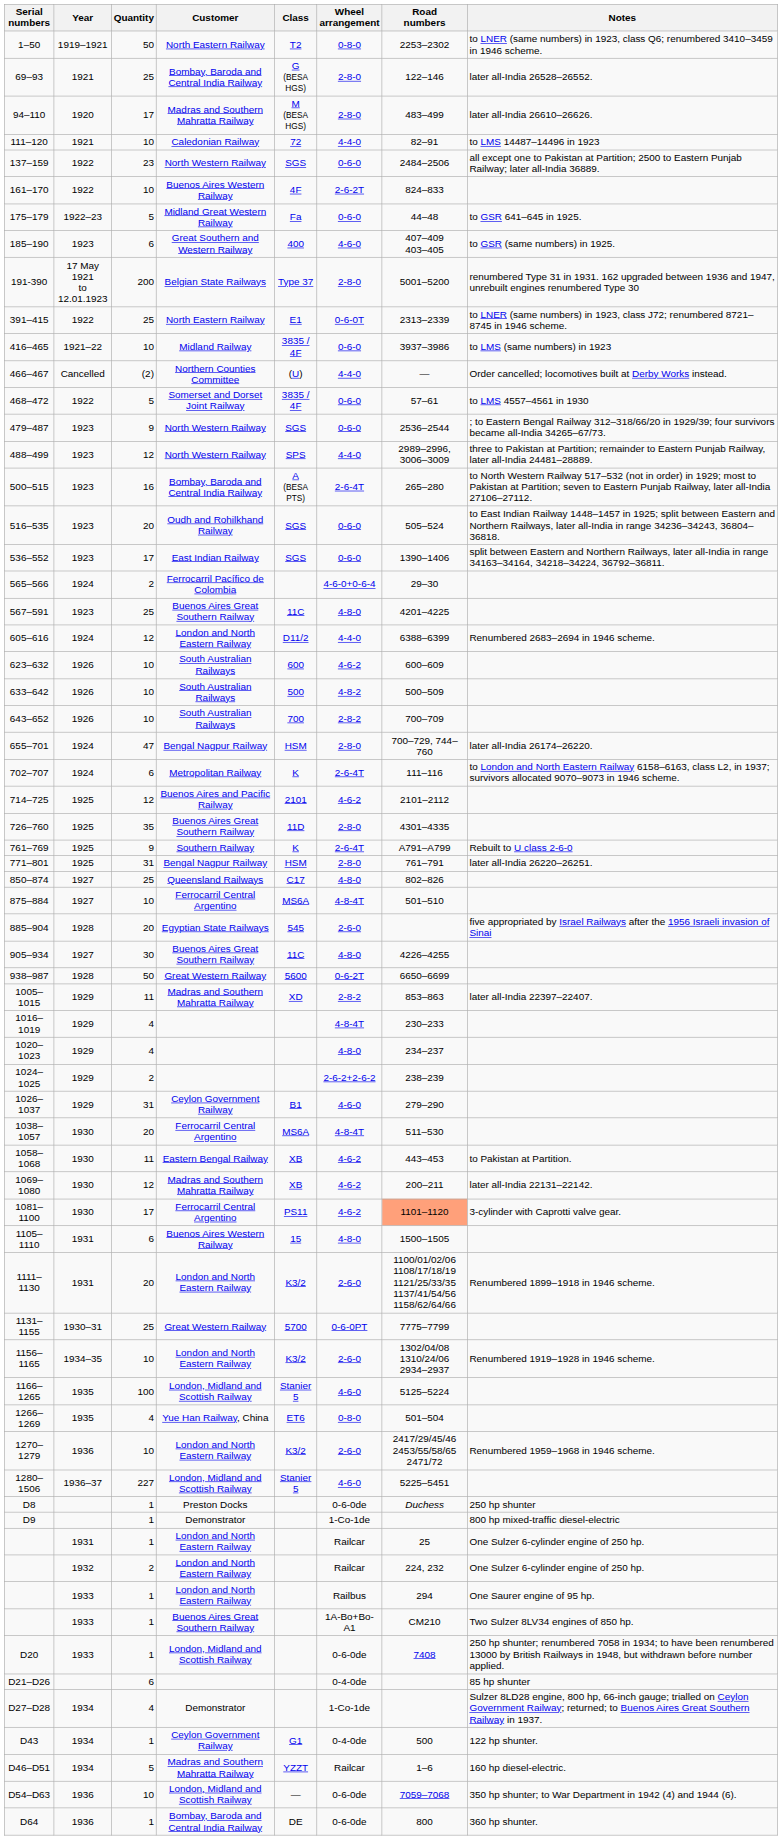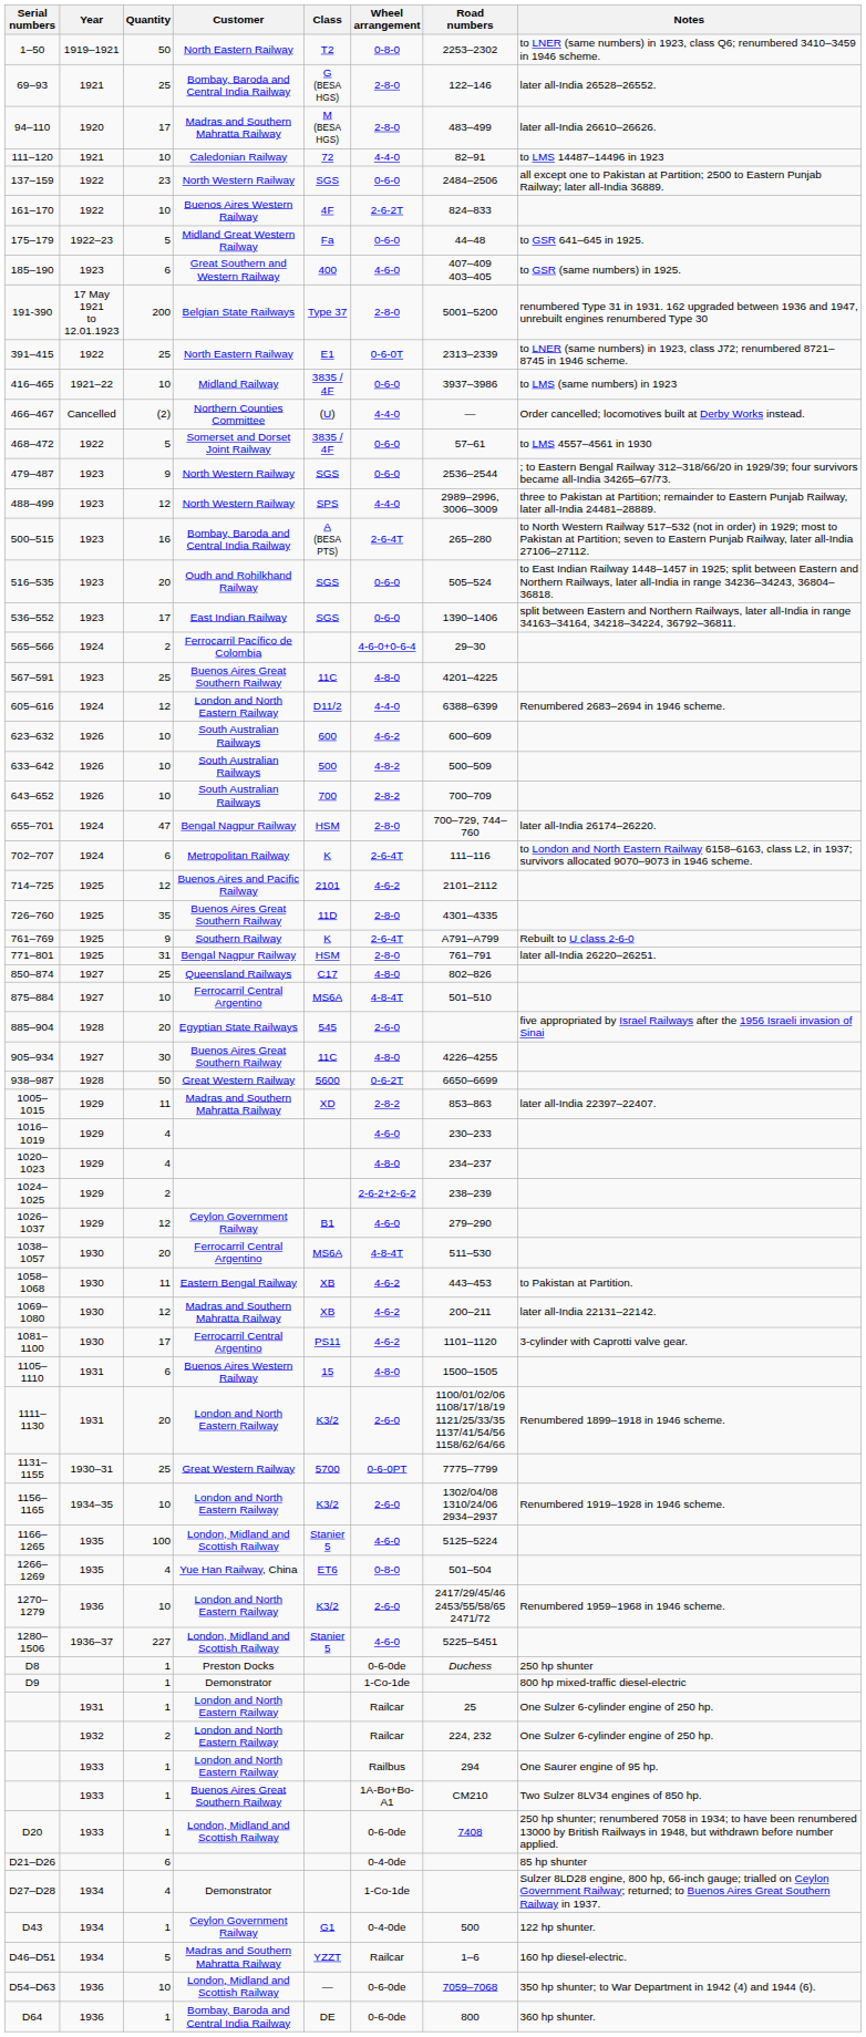 <table class="wikitable" style="text-align:center">
 <tr>
 <th>Serial<br>numbers</th>
 <th>Year</th>
 <th>Quantity</th>
 <th>Customer</th>
 <th>Class</th>
 <th>Wheel<br>arrangement</th>
 <th>Road<br>numbers</th>
 <th>Notes</th>
 </tr>
 <tr>
 <td>1–50</td>
 <td>1919–1921</td>
 <td align=right>50</td>
 <td><a href='#'>North Eastern Railway</a></td>
 <td><a href='#'>T2</a></td>
 <td><a href='#'>0-8-0</a></td>
 <td>2253–2302</td>
 <td align=left>to <a href='#'>LNER</a> (same numbers) in 1923, class Q6; renumbered 3410–3459 in 1946 scheme.</td>
 </tr>
 <tr>
 <td>69–93</td>
 <td>1921</td>
 <td align=right>25</td>
 <td><a href='#'>Bombay, Baroda and Central India Railway</a></td>
 <td><a href='#'>G</a><br><small>(BESA HGS)</small></td>
 <td><a href='#'>2-8-0</a></td>
 <td>122–146</td>
 <td align=left>later all-India 26528–26552.</td>
 </tr>
 <tr>
 <td>94–110</td>
 <td>1920</td>
 <td align=right>17</td>
 <td><a href='#'>Madras and Southern Mahratta Railway</a></td>
 <td><a href='#'>M</a><br><small>(BESA HGS)</small></td>
 <td><a href='#'>2-8-0</a></td>
 <td>483–499</td>
 <td align=left>later all-India 26610–26626.</td>
 </tr>
 <tr>
 <td>111–120</td>
 <td>1921</td>
 <td align=right>10</td>
 <td><a href='#'>Caledonian Railway</a></td>
 <td><a href='#'>72</a></td>
 <td><a href='#'>4-4-0</a></td>
 <td>82–91</td>
 <td align=left>to <a href='#'>LMS</a> 14487–14496 in 1923</td>
 </tr>
 <tr>
 <td>137–159</td>
 <td>1922</td>
 <td align=right>23</td>
 <td><a href='#'>North Western Railway</a></td>
 <td><a href='#'>SGS</a></td>
 <td><a href='#'>0-6-0</a></td>
 <td>2484–2506</td>
 <td align=left> all except one to Pakistan at Partition; 2500 to Eastern Punjab Railway; later all-India 36889.</td>
 </tr>
 <tr>
 <td>161–170</td>
 <td>1922</td>
 <td align=right>10</td>
 <td><a href='#'>Buenos Aires Western Railway</a></td>
 <td><a href='#'>4F</a></td>
 <td><a href='#'>2-6-2T</a></td>
 <td>824–833</td>
 <td align=left></td>
 </tr>
 <tr>
 <td>175–179</td>
 <td>1922–23</td>
 <td align=right>5</td>
 <td><a href='#'>Midland Great Western Railway</a></td>
 <td><a href='#'>Fa</a></td>
 <td><a href='#'>0-6-0</a></td>
 <td>44–48</td>
 <td align=left>to <a href='#'>GSR</a> 641–645 in 1925.</td>
 </tr>
 <tr>
 <td>185–190</td>
 <td>1923</td>
 <td align=right>6</td>
 <td><a href='#'>Great Southern and Western Railway</a></td>
 <td><a href='#'>400</a></td>
 <td><a href='#'>4-6-0</a></td>
 <td>407–409<br>403–405</td>
 <td align=left>to <a href='#'>GSR</a> (same numbers) in 1925.</td>
 </tr>
 <tr>
 <td>191-390</td>
 <td>17 May 1921<br>to<br>12.01.1923</td>
 <td align=right>200</td>
 <td><a href='#'>Belgian State Railways</a></td>
 <td><a href='#'>Type 37</a></td>
 <td><a href='#'>2-8-0</a></td>
 <td>5001–5200</td>
 <td align=left>renumbered Type 31 in 1931. 162 upgraded between 1936 and 1947, unrebuilt engines renumbered Type 30</td>
 </tr>
 <tr>
 <td>391–415</td>
 <td>1922</td>
 <td align=right>25</td>
 <td><a href='#'>North Eastern Railway</a></td>
 <td><a href='#'>E1</a></td>
 <td><a href='#'>0-6-0T</a></td>
 <td>2313–2339</td>
 <td align=left>to <a href='#'>LNER</a> (same numbers) in 1923, class J72; renumbered 8721–8745 in 1946 scheme.</td>
 </tr>
 <tr>
 <td>416–465</td>
 <td>1921–22</td>
 <td align=right>10</td>
 <td><a href='#'>Midland Railway</a></td>
 <td><a href='#'>3835 / 4F</a></td>
 <td><a href='#'>0-6-0</a></td>
 <td>3937–3986</td>
 <td align=left>to <a href='#'>LMS</a> (same numbers) in 1923</td>
 </tr>
 <tr>
 <td>466–467</td>
 <td>Cancelled</td>
 <td align=right>(2)</td>
 <td><a href='#'>Northern Counties Committee</a></td>
 <td>(<a href='#'>U</a>)</td>
 <td><a href='#'>4-4-0</a></td>
 <td>—</td>
 <td align=left>Order cancelled; locomotives built at <a href='#'>Derby Works</a> instead.</td>
 </tr>
 <tr>
 <td>468–472</td>
 <td>1922</td>
 <td align=right>5</td>
 <td><a href='#'>Somerset and Dorset Joint Railway</a></td>
 <td><a href='#'>3835 / 4F</a></td>
 <td><a href='#'>0-6-0</a></td>
 <td>57–61</td>
 <td align=left>to <a href='#'>LMS</a> 4557–4561 in 1930</td>
 </tr>
 <tr>
 <td>479–487</td>
 <td>1923</td>
 <td align=right>9</td>
 <td><a href='#'>North Western Railway</a></td>
 <td><a href='#'>SGS</a></td>
 <td><a href='#'>0-6-0</a></td>
 <td>2536–2544</td>
 <td align=left>; to Eastern Bengal Railway 312–318/66/20 in 1929/39; four survivors became all-India 34265–67/73.</td>
 </tr>
 <tr>
 <td>488–499</td>
 <td>1923</td>
 <td align=right>12</td>
 <td><a href='#'>North Western Railway</a></td>
 <td><a href='#'>SPS</a></td>
 <td><a href='#'>4-4-0</a></td>
 <td>2989–2996, 3006–3009</td>
 <td align=left>three to Pakistan at Partition; remainder to Eastern Punjab Railway, later all-India 24481–28889.</td>
 </tr>
 <tr>
 <td>500–515</td>
 <td>1923</td>
 <td align=right>16</td>
 <td><a href='#'>Bombay, Baroda and Central India Railway</a></td>
 <td><a href='#'>A</a><br><small>(BESA PTS)</small></td>
 <td><a href='#'>2-6-4T</a></td>
 <td>265–280</td>
 <td align=left> to North Western Railway 517–532 (not in order) in 1929; most to Pakistan at Partition; seven to Eastern Punjab Railway, later all-India 27106–27112.</td>
 </tr>
 <tr>
 <td>516–535</td>
 <td>1923</td>
 <td align=right>20</td>
 <td><a href='#'>Oudh and Rohilkhand Railway</a></td>
 <td><a href='#'>SGS</a></td>
 <td><a href='#'>0-6-0</a></td>
 <td>505–524</td>
 <td align=left> to East Indian Railway 1448–1457 in 1925; split between Eastern and Northern Railways, later all-India in range 34236–34243, 36804–36818.</td>
 </tr>
 <tr>
 <td>536–552</td>
 <td>1923</td>
 <td align=right>17</td>
 <td><a href='#'>East Indian Railway</a></td>
 <td><a href='#'>SGS</a></td>
 <td><a href='#'>0-6-0</a></td>
 <td>1390–1406</td>
 <td align=left> split between Eastern and Northern Railways, later all-India in range 34163–34164, 34218–34224, 36792–36811.</td>
 </tr>
 <tr>
 <td>565–566</td>
 <td>1924</td>
 <td align=right>2</td>
 <td><a href='#'>Ferrocarril Pacífico de Colombia</a></td>
 <td></td>
 <td><a href='#'>4-6-0+0-6-4</a></td>
 <td>29–30</td>
 <td align=left></td>
 </tr>
 <tr>
 <td>567–591</td>
 <td>1923</td>
 <td align=right>25</td>
 <td><a href='#'>Buenos Aires Great Southern Railway</a></td>
 <td><a href='#'>11C</a></td>
 <td><a href='#'>4-8-0</a></td>
 <td>4201–4225</td>
 <td align=left></td>
 </tr>
 <tr>
 <td>605–616</td>
 <td>1924</td>
 <td align=right>12</td>
 <td><a href='#'>London and North Eastern Railway</a></td>
 <td><a href='#'>D11/2</a></td>
 <td><a href='#'>4-4-0</a></td>
 <td>6388–6399</td>
 <td align=left>Renumbered 2683–2694 in 1946 scheme.</td>
 </tr>
 <tr>
 <td>623–632</td>
 <td>1926</td>
 <td align=right>10</td>
 <td><a href='#'>South Australian Railways</a></td>
 <td><a href='#'>600</a></td>
 <td><a href='#'>4-6-2</a></td>
 <td>600–609</td>
 <td align=left></td>
 </tr>
 <tr>
 <td>633–642</td>
 <td>1926</td>
 <td align=right>10</td>
 <td><a href='#'>South Australian Railways</a></td>
 <td><a href='#'>500</a></td>
 <td><a href='#'>4-8-2</a></td>
 <td>500–509</td>
 <td align=left></td>
 </tr>
 <tr>
 <td>643–652</td>
 <td>1926</td>
 <td align=right>10</td>
 <td><a href='#'>South Australian Railways</a></td>
 <td><a href='#'>700</a></td>
 <td><a href='#'>2-8-2</a></td>
 <td>700–709</td>
 <td align=left></td>
 </tr>
 <tr>
 <td>655–701</td>
 <td>1924</td>
 <td align=right>47</td>
 <td><a href='#'>Bengal Nagpur Railway</a></td>
 <td><a href='#'>HSM</a></td>
 <td><a href='#'>2-8-0</a></td>
 <td>700–729, 744–760</td>
 <td align=left>later all-India 26174–26220.</td>
 </tr>
 <tr>
 <td>702–707</td>
 <td>1924</td>
 <td align=right>6</td>
 <td><a href='#'>Metropolitan Railway</a></td>
 <td><a href='#'>K</a></td>
 <td><a href='#'>2-6-4T</a></td>
 <td>111–116</td>
 <td align=left>to <a href='#'>London and North Eastern Railway</a> 6158–6163, class L2, in 1937; survivors allocated 9070–9073 in 1946 scheme.</td>
 </tr>
 <tr>
 <td>714–725</td>
 <td>1925</td>
 <td align=right>12</td>
 <td><a href='#'>Buenos Aires and Pacific Railway</a></td>
 <td><a href='#'>2101</a></td>
 <td><a href='#'>4-6-2</a></td>
 <td>2101–2112</td>
 <td align=left></td>
 </tr>
 <tr>
 <td>726–760</td>
 <td>1925</td>
 <td align=right>35</td>
 <td><a href='#'>Buenos Aires Great Southern Railway</a></td>
 <td><a href='#'>11D</a></td>
 <td><a href='#'>2-8-0</a></td>
 <td>4301–4335</td>
 <td align=left></td>
 </tr>
 <tr>
 <td>761–769</td>
 <td>1925</td>
 <td align=right>9</td>
 <td><a href='#'>Southern Railway</a></td>
 <td><a href='#'>K</a></td>
 <td><a href='#'>2-6-4T</a></td>
 <td>A791–A799</td>
 <td align=left>Rebuilt to <a href='#'>U class 2-6-0</a></td>
 </tr>
 <tr>
 <td>771–801</td>
 <td>1925</td>
 <td align=right>31</td>
 <td><a href='#'>Bengal Nagpur Railway</a></td>
 <td><a href='#'>HSM</a></td>
 <td><a href='#'>2-8-0</a></td>
 <td>761–791</td>
 <td align=left>later all-India 26220–26251.</td>
 </tr>
 <tr>
 <td>850–874</td>
 <td>1927</td>
 <td align=right>25</td>
 <td><a href='#'>Queensland Railways</a></td>
 <td><a href='#'>C17</a></td>
 <td><a href='#'>4-8-0</a></td>
 <td>802–826</td>
 <td align=left></td>
 </tr>
 <tr>
 <td>875–884</td>
 <td>1927</td>
 <td align=right>10</td>
 <td><a href='#'>Ferrocarril Central Argentino</a></td>
 <td><a href='#'>MS6A</a></td>
 <td><a href='#'>4-8-4T</a></td>
 <td>501–510</td>
 <td align=left></td>
 </tr>
 <tr>
 <td>885–904</td>
 <td>1928</td>
 <td align=right>20</td>
 <td><a href='#'>Egyptian State Railways</a></td>
 <td><a href='#'>545</a></td>
 <td><a href='#'>2-6-0</a></td>
 <td></td>
 <td align=left> five appropriated by <a href='#'>Israel Railways</a> after the <a href='#'>1956 Israeli invasion of Sinai</a></td>
 </tr>
 <tr>
 <td>905–934</td>
 <td>1927</td>
 <td align=right>30</td>
 <td><a href='#'>Buenos Aires Great Southern Railway</a></td>
 <td><a href='#'>11C</a></td>
 <td><a href='#'>4-8-0</a></td>
 <td>4226–4255</td>
 <td align=left></td>
 </tr>
 <tr>
 <td>938–987</td>
 <td>1928</td>
 <td align=right>50</td>
 <td><a href='#'>Great Western Railway</a></td>
 <td><a href='#'>5600</a></td>
 <td><a href='#'>0-6-2T</a></td>
 <td>6650–6699</td>
 <td align=left></td>
 </tr>
 <tr>
 <td>1005–1015</td>
 <td>1929</td>
 <td align=right>11</td>
 <td><a href='#'>Madras and Southern Mahratta Railway</a></td>
 <td><a href='#'>XD</a></td>
 <td><a href='#'>2-8-2</a></td>
 <td>853–863</td>
 <td align=left>later all-India 22397–22407.</td>
 </tr>
 <tr>
 <td>1016–1019</td>
 <td>1929</td>
 <td align=right>4</td>
 <td></td>
 <td></td>
-<td><a href='#'>4-8-4T</a></td>
+<td><a href='#'>4-6-0</a></td>
 <td>230–233</td>
 <td></td>
 </tr>
 <tr>
 <td>1020–1023</td>
 <td>1929</td>
 <td align=right>4</td>
 <td></td>
 <td></td>
 <td><a href='#'>4-8-0</a></td>
 <td>234–237</td>
 <td></td>
 </tr>
 <tr>
 <td>1024–1025</td>
 <td>1929</td>
 <td align=right>2</td>
 <td></td>
 <td></td>
 <td><a href='#'>2-6-2+2-6-2</a></td>
 <td>238–239</td>
 <td align=left></td>
 </tr>
 <tr>
 <td>1026–1037</td>
 <td>1929</td>
-<td align=right>31</td>
+<td align=right>12</td>
 <td><a href='#'>Ceylon Government Railway</a></td>
 <td><a href='#'>B1</a></td>
 <td><a href='#'>4-6-0</a></td>
 <td>279–290</td>
 <td align=left></td>
 </tr>
 <tr>
 <td>1038–1057</td>
 <td>1930</td>
 <td align=right>20</td>
 <td><a href='#'>Ferrocarril Central Argentino</a></td>
 <td><a href='#'>MS6A</a></td>
 <td><a href='#'>4-8-4T</a></td>
 <td>511–530</td>
 <td align=left></td>
 </tr>
 <tr>
 <td>1058–1068</td>
 <td>1930</td>
 <td align=right>11</td>
 <td><a href='#'>Eastern Bengal Railway</a></td>
 <td><a href='#'>XB</a></td>
 <td><a href='#'>4-6-2</a></td>
 <td>443–453</td>
 <td align=left>to Pakistan at Partition.</td>
 </tr>
 <tr>
 <td>1069–1080</td>
 <td>1930</td>
 <td align=right>12</td>
 <td><a href='#'>Madras and Southern Mahratta Railway</a></td>
 <td><a href='#'>XB</a></td>
 <td><a href='#'>4-6-2</a></td>
 <td>200–211</td>
 <td align=left>later all-India 22131–22142.</td>
 </tr>
 <tr>
 <td>1081–1100</td>
 <td>1930</td>
 <td align=right>17</td>
 <td><a href='#'>Ferrocarril Central Argentino</a></td>
 <td><a href='#'>PS11</a></td>
 <td><a href='#'>4-6-2</a></td>
-<td style="background: lightsalmon;">1101–1120</td>
+<td>1101–1120</td>
 <td align=left>3-cylinder with Caprotti valve gear.</td>
 </tr>
 <tr>
 <td>1105–1110</td>
 <td>1931</td>
 <td align=right>6</td>
 <td><a href='#'>Buenos Aires Western Railway</a></td>
 <td><a href='#'>15</a></td>
 <td><a href='#'>4-8-0</a></td>
 <td>1500–1505</td>
 <td align=left></td>
 </tr>
 <tr>
 <td>1111–1130</td>
 <td>1931</td>
 <td align=right>20</td>
 <td><a href='#'>London and North Eastern Railway</a></td>
 <td><a href='#'>K3/2</a></td>
 <td><a href='#'>2-6-0</a></td>
 <td>1100/01/02/06<br>1108/17/18/19<br>1121/25/33/35<br>1137/41/54/56<br>1158/62/64/66</td>
 <td align=left>Renumbered 1899–1918 in 1946 scheme.</td>
 </tr>
 <tr>
 <td>1131–1155</td>
 <td>1930–31</td>
 <td align=right>25</td>
 <td><a href='#'>Great Western Railway</a></td>
 <td><a href='#'>5700</a></td>
 <td><a href='#'>0-6-0PT</a></td>
 <td>7775–7799</td>
 <td align=left></td>
 </tr>
 <tr>
 <td>1156–1165</td>
 <td>1934–35</td>
 <td align=right>10</td>
 <td><a href='#'>London and North Eastern Railway</a></td>
 <td><a href='#'>K3/2</a></td>
 <td><a href='#'>2-6-0</a></td>
 <td>1302/04/08<br>1310/24/06<br>2934–2937</td>
 <td align=left>Renumbered 1919–1928 in 1946 scheme.</td>
 </tr>
 <tr>
 <td>1166–1265</td>
 <td>1935</td>
 <td align=right>100</td>
 <td><a href='#'>London, Midland and Scottish Railway</a></td>
 <td><a href='#'>Stanier 5</a></td>
 <td><a href='#'>4-6-0</a></td>
 <td>5125–5224</td>
 <td align=left></td>
 </tr>
 <tr>
 <td>1266–1269</td>
 <td>1935</td>
 <td align=right>4</td>
 <td><a href='#'>Yue Han Railway</a>, China</td>
 <td><a href='#'>ET6</a></td>
 <td><a href='#'>0-8-0</a></td>
 <td>501–504</td>
 <td align=left></td>
 </tr>
 <tr>
 <td>1270–1279</td>
 <td>1936</td>
 <td align=right>10</td>
 <td><a href='#'>London and North Eastern Railway</a></td>
 <td><a href='#'>K3/2</a></td>
 <td><a href='#'>2-6-0</a></td>
 <td>2417/29/45/46<br>2453/55/58/65<br>2471/72</td>
 <td align=left>Renumbered 1959–1968 in 1946 scheme.</td>
 </tr>
 <tr>
 <td>1280–1506</td>
 <td>1936–37</td>
 <td align=right>227</td>
 <td><a href='#'>London, Midland and Scottish Railway</a></td>
 <td><a href='#'>Stanier 5</a></td>
 <td><a href='#'>4-6-0</a></td>
 <td>5225–5451</td>
 <td align=left></td>
 </tr>
 <tr>
 <td>D8</td>
 <td></td>
 <td align=right>1</td>
 <td>Preston Docks</td>
 <td></td>
 <td>0-6-0de</td>
 <td><em>Duchess</em></td>
 <td align=left>250 hp shunter</td>
 </tr>
 <tr>
 <td>D9</td>
 <td></td>
 <td align=right>1</td>
 <td>Demonstrator</td>
 <td></td>
 <td>1-Co-1de</td>
 <td></td>
 <td align=left>800 hp mixed-traffic diesel-electric</td>
 </tr>
 <tr>
 <td></td>
 <td>1931</td>
 <td align=right>1</td>
 <td><a href='#'>London and North Eastern Railway</a></td>
 <td></td>
 <td>Railcar</td>
 <td>25</td>
 <td align=left>One Sulzer 6-cylinder engine of 250 hp.</td>
 </tr>
 <tr>
 <td></td>
 <td>1932</td>
 <td align=right>2</td>
 <td><a href='#'>London and North Eastern Railway</a></td>
 <td></td>
 <td>Railcar</td>
 <td>224, 232</td>
 <td align=left>One Sulzer 6-cylinder engine of 250 hp.</td>
 </tr>
 <tr>
 <td></td>
 <td>1933</td>
 <td align=right>1</td>
 <td><a href='#'>London and North Eastern Railway</a></td>
 <td></td>
 <td>Railbus</td>
 <td>294</td>
 <td align=left>One Saurer engine of 95 hp.</td>
 </tr>
 <tr>
 <td></td>
 <td>1933</td>
 <td align=right>1</td>
 <td><a href='#'>Buenos Aires Great Southern Railway</a></td>
 <td></td>
 <td>1A-Bo+Bo-A1</td>
 <td>CM210</td>
 <td align=left>Two Sulzer 8LV34 engines of 850 hp.</td>
 </tr>
 <tr>
 <td>D20</td>
 <td>1933</td>
 <td align=right>1</td>
 <td><a href='#'>London, Midland and Scottish Railway</a></td>
 <td></td>
 <td>0-6-0de</td>
 <td><a href='#'>7408</a></td>
 <td align=left>250 hp shunter; renumbered 7058 in 1934; to have been renumbered 13000 by British Railways in 1948, but withdrawn before number applied.</td>
 </tr>
 <tr>
 <td>D21–D26</td>
 <td></td>
 <td align=right>6</td>
 <td></td>
 <td></td>
 <td>0-4-0de</td>
 <td></td>
 <td align=left>85 hp shunter</td>
 </tr>
 <tr>
 <td>D27–D28</td>
 <td>1934</td>
 <td align=right>4</td>
 <td>Demonstrator</td>
 <td></td>
 <td>1-Co-1de</td>
 <td></td>
 <td align=left>Sulzer 8LD28 engine, 800 hp, 66-inch gauge; trialled on <a href='#'>Ceylon Government Railway</a>; returned; to <a href='#'>Buenos Aires Great Southern Railway</a> in 1937.</td>
 </tr>
 <tr>
 <td>D43</td>
 <td>1934</td>
 <td align=right>1</td>
 <td><a href='#'>Ceylon Government Railway</a></td>
 <td><a href='#'>G1</a></td>
 <td>0-4-0de</td>
 <td>500</td>
 <td align=left>122 hp shunter.</td>
 </tr>
 <tr>
 <td>D46–D51</td>
 <td>1934</td>
 <td align=right>5</td>
 <td><a href='#'>Madras and Southern Mahratta Railway</a></td>
 <td><a href='#'>YZZT</a></td>
 <td>Railcar</td>
 <td>1–6</td>
 <td align=left>160 hp diesel-electric.</td>
 </tr>
 <tr>
 <td>D54–D63</td>
 <td>1936</td>
 <td align=right>10</td>
 <td><a href='#'>London, Midland and Scottish Railway</a></td>
 <td>—</td>
 <td>0-6-0de</td>
 <td><a href='#'>7059–7068</a></td>
 <td align=left>350 hp shunter; to War Department in 1942 (4) and 1944 (6).</td>
 </tr>
 <tr>
 <td>D64</td>
 <td>1936</td>
 <td align=right>1</td>
 <td><a href='#'>Bombay, Baroda and Central India Railway</a></td>
 <td>DE</td>
 <td>0-6-0de</td>
 <td>800</td>
 <td align=left>360 hp shunter.</td>
 </tr>
 </table>
